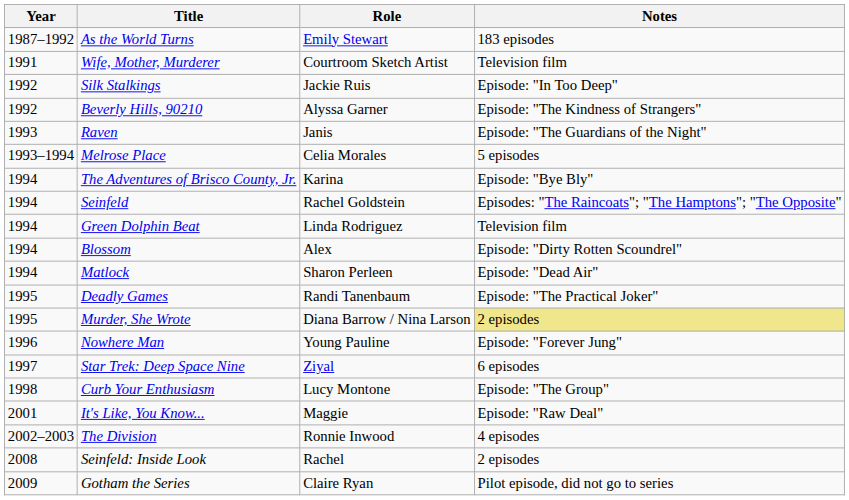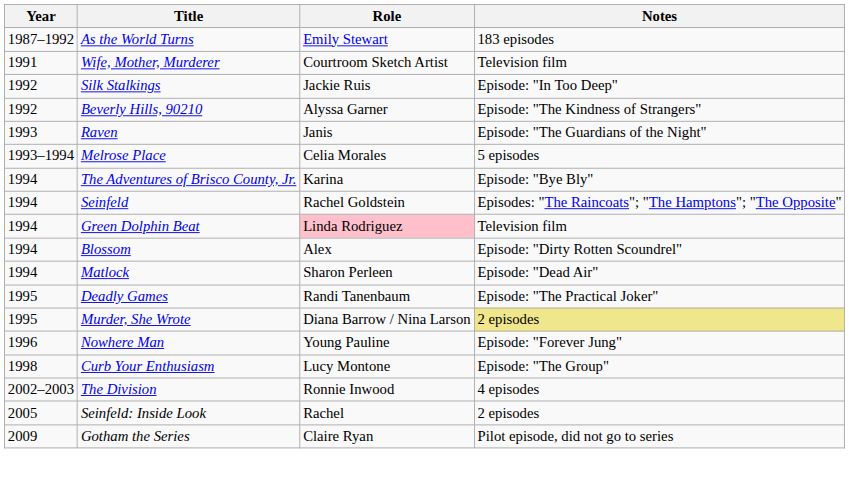 <table class="wikitable sortable">
 <tr>
 <th>Year</th>
 <th>Title</th>
 <th>Role</th>
 <th>Notes</th>
 </tr>
 <tr>
 <td>1987–1992</td>
 <td><em><a href='#'>As the World Turns</a></em></td>
 <td><a href='#'>Emily Stewart</a></td>
 <td>183 episodes</td>
 </tr>
 <tr>
 <td>1991</td>
 <td><em><a href='#'>Wife, Mother, Murderer</a></em></td>
 <td>Courtroom Sketch Artist</td>
 <td>Television film</td>
 </tr>
 <tr>
 <td>1992</td>
 <td><em><a href='#'>Silk Stalkings</a></em></td>
 <td>Jackie Ruis</td>
 <td>Episode: "In Too Deep"</td>
 </tr>
 <tr>
 <td>1992</td>
 <td><em><a href='#'>Beverly Hills, 90210</a></em></td>
 <td>Alyssa Garner</td>
 <td>Episode: "The Kindness of Strangers"</td>
 </tr>
 <tr>
 <td>1993</td>
 <td><a href='#'><em>Raven</em></a></td>
 <td>Janis</td>
 <td>Episode: "The Guardians of the Night"</td>
 </tr>
 <tr>
 <td>1993–1994</td>
 <td><em><a href='#'>Melrose Place</a></em></td>
 <td>Celia Morales</td>
 <td>5 episodes</td>
 </tr>
 <tr>
 <td>1994</td>
 <td><em><a href='#'>The Adventures of Brisco County, Jr.</a></em></td>
 <td>Karina</td>
 <td>Episode: "Bye Bly"</td>
 </tr>
 <tr>
 <td>1994</td>
 <td><em><a href='#'>Seinfeld</a></em></td>
 <td>Rachel Goldstein</td>
 <td>Episodes: "<a href='#'>The Raincoats</a>"; "<a href='#'>The Hamptons</a>"; "<a href='#'>The Opposite</a>"</td>
 </tr>
 <tr>
 <td>1994</td>
 <td><em><a href='#'>Green Dolphin Beat</a></em></td>
-<td>Linda Rodriguez</td>
+<td style="background: pink;">Linda Rodriguez</td>
 <td>Television film</td>
 </tr>
 <tr>
 <td>1994</td>
 <td><a href='#'><em>Blossom</em></a></td>
 <td>Alex</td>
 <td>Episode: "Dirty Rotten Scoundrel"</td>
 </tr>
 <tr>
 <td>1994</td>
 <td><a href='#'><em>Matlock</em></a></td>
 <td>Sharon Perleen</td>
 <td>Episode: "Dead Air"</td>
 </tr>
 <tr>
 <td>1995</td>
 <td><em><a href='#'>Deadly Games</a></em></td>
 <td>Randi Tanenbaum</td>
 <td>Episode: "The Practical Joker"</td>
 </tr>
 <tr>
 <td>1995</td>
 <td><em><a href='#'>Murder, She Wrote</a></em></td>
 <td>Diana Barrow / Nina Larson</td>
 <td style="background: khaki;">2 episodes</td>
 </tr>
 <tr>
 <td>1996</td>
 <td><a href='#'><em>Nowhere Man</em></a></td>
 <td>Young Pauline</td>
 <td>Episode: "Forever Jung"</td>
 </tr>
 <tr>
-<td>1997</td>
-<td><em><a href='#'>Star Trek: Deep Space Nine</a></em></td>
-<td><a href='#'>Ziyal</a></td>
-<td>6 episodes</td>
-</tr>
-<tr>
 <td>1998</td>
 <td><em><a href='#'>Curb Your Enthusiasm</a></em></td>
 <td>Lucy Montone</td>
 <td>Episode: "The Group"</td>
-</tr>
-<tr>
-<td>2001</td>
-<td><em><a href='#'>It's Like, You Know...</a></em></td>
-<td>Maggie</td>
-<td>Episode: "Raw Deal"</td>
 </tr>
 <tr>
 <td>2002–2003</td>
 <td><em><a href='#'>The Division</a></em></td>
 <td>Ronnie Inwood</td>
 <td>4 episodes</td>
 </tr>
 <tr>
-<td>2008</td>
+<td>2005</td>
 <td><em>Seinfeld: Inside Look</em></td>
 <td>Rachel</td>
 <td>2 episodes</td>
 </tr>
 <tr>
 <td>2009</td>
 <td><em>Gotham the Series</em></td>
 <td>Claire Ryan</td>
 <td>Pilot episode, did not go to series</td>
 </tr>
 </table>
